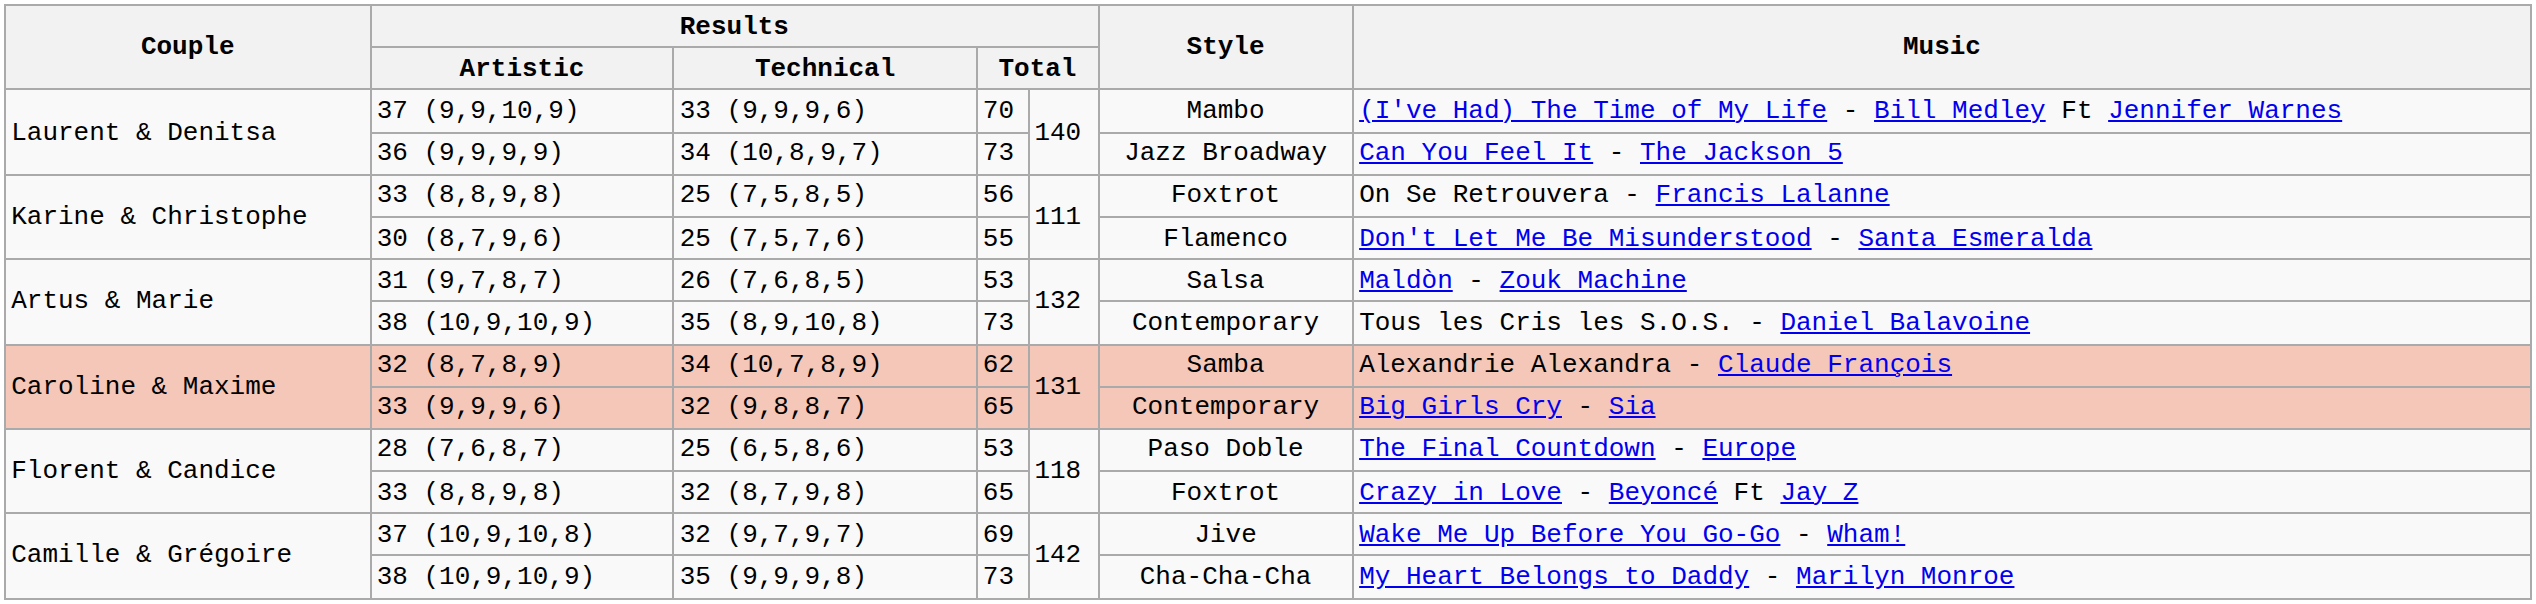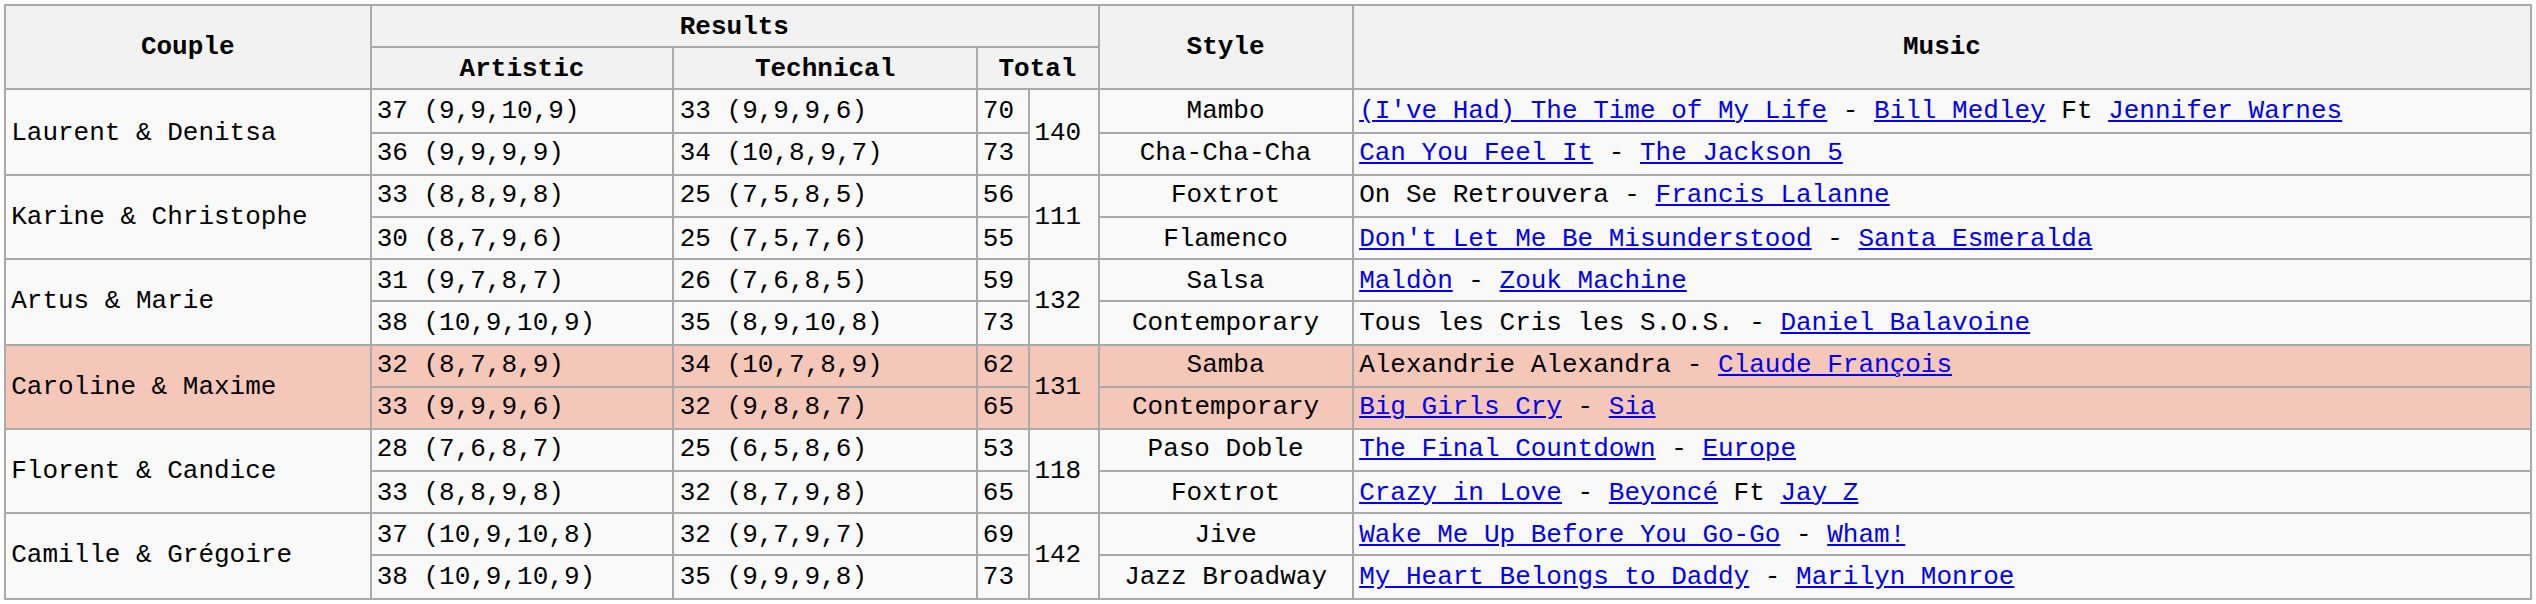 <table class="wikitable" style="width:100%;">
 <tr>
 <th rowspan="2">Couple</th>
 <th colspan=4>Results</th>
 <th rowspan="2">Style</th>
 <th rowspan="2">Music</th>
 </tr>
 <tr>
 <th style="width:12%;">Artistic</th>
 <th style="width:12%;">Technical</th>
 <th colspan="2">Total</th>
 </tr>
 <tr>
 <td rowspan="2">Laurent & Denitsa</td>
 <td>37 (9,9,10,9)</td>
 <td>33 (9,9,9,6)</td>
 <td>70</td>
 <td rowspan="2">140</td>
 <td style="text-align:center;">Mambo</td>
 <td><a href='#'>(I've Had) The Time of My Life</a> - <a href='#'>Bill Medley</a> Ft <a href='#'>Jennifer Warnes</a></td>
 </tr>
 <tr>
 <td>36 (9,9,9,9)</td>
 <td>34 (10,8,9,7)</td>
 <td>73</td>
-<td style="text-align:center;">Jazz Broadway</td>
+<td style="text-align:center;">Cha-Cha-Cha</td>
 <td><a href='#'>Can You Feel It</a> - <a href='#'>The Jackson 5</a></td>
 </tr>
 <tr>
 <td rowspan="2">Karine & Christophe</td>
 <td>33 (8,8,9,8)</td>
 <td>25 (7,5,8,5)</td>
 <td>56</td>
 <td rowspan="2">111</td>
 <td style="text-align:center;">Foxtrot</td>
 <td>On Se Retrouvera - <a href='#'>Francis Lalanne</a></td>
 </tr>
 <tr>
 <td>30 (8,7,9,6)</td>
 <td>25 (7,5,7,6)</td>
 <td>55</td>
 <td style="text-align:center;">Flamenco</td>
 <td><a href='#'>Don't Let Me Be Misunderstood</a> - <a href='#'>Santa Esmeralda</a></td>
 </tr>
 <tr>
 <td rowspan="2">Artus & Marie</td>
 <td>31 (9,7,8,7)</td>
 <td>26 (7,6,8,5)</td>
-<td>53</td>
+<td>59</td>
 <td rowspan="2">132</td>
 <td style="text-align:center;">Salsa</td>
 <td><a href='#'>Maldòn</a> - <a href='#'>Zouk Machine</a></td>
 </tr>
 <tr>
 <td>38 (10,9,10,9)</td>
 <td>35 (8,9,10,8)</td>
 <td>73</td>
 <td style="text-align:center;">Contemporary</td>
 <td>Tous les Cris les S.O.S. - <a href='#'>Daniel Balavoine</a></td>
 </tr>
 <tr style="background:#F4C7B8;">
 <td rowspan="2">Caroline & Maxime</td>
 <td>32 (8,7,8,9)</td>
 <td>34 (10,7,8,9)</td>
 <td>62</td>
 <td rowspan="2">131</td>
 <td style="text-align:center;">Samba</td>
 <td>Alexandrie Alexandra - <a href='#'>Claude François</a></td>
 </tr>
 <tr style="background:#F4C7B8;">
 <td>33 (9,9,9,6)</td>
 <td>32 (9,8,8,7)</td>
 <td>65</td>
 <td style="text-align:center;">Contemporary</td>
 <td><a href='#'>Big Girls Cry</a> - <a href='#'>Sia</a></td>
 </tr>
 <tr>
 <td rowspan="2">Florent & Candice</td>
 <td>28 (7,6,8,7)</td>
 <td>25 (6,5,8,6)</td>
 <td>53</td>
 <td rowspan="2">118</td>
 <td style="text-align:center;">Paso Doble</td>
 <td><a href='#'>The Final Countdown</a> - <a href='#'>Europe</a></td>
 </tr>
 <tr>
 <td>33 (8,8,9,8)</td>
 <td>32 (8,7,9,8)</td>
 <td>65</td>
 <td style="text-align:center;">Foxtrot</td>
 <td><a href='#'>Crazy in Love</a> - <a href='#'>Beyoncé</a> Ft <a href='#'>Jay Z</a></td>
 </tr>
 <tr>
 <td rowspan="2">Camille & Grégoire</td>
 <td>37 (10,9,10,8)</td>
 <td>32 (9,7,9,7)</td>
 <td>69</td>
 <td rowspan="2">142</td>
 <td style="text-align:center;">Jive</td>
 <td><a href='#'>Wake Me Up Before You Go-Go</a> - <a href='#'>Wham!</a></td>
 </tr>
 <tr>
 <td>38 (10,9,10,9)</td>
 <td>35 (9,9,9,8)</td>
 <td>73</td>
-<td style="text-align:center;">Cha-Cha-Cha</td>
+<td style="text-align:center;">Jazz Broadway</td>
 <td><a href='#'>My Heart Belongs to Daddy</a> - <a href='#'>Marilyn Monroe</a></td>
 </tr>
 <tr>
 </tr>
 </table>
